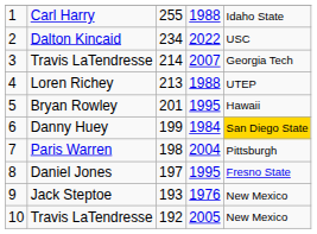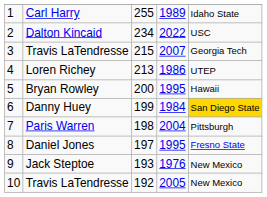 <table class="wikitable">
 <tr>
 </tr>
 <tr>
 <td>1</td>
 <td><a href='#'>Carl Harry</a></td>
 <td>255</td>
-<td><a href='#'>1988</a></td>
+<td><a href='#'>1989</a></td>
 <td style="font-size:80%;">Idaho State</td>
 </tr>
 <tr>
 <td>2</td>
 <td><a href='#'>Dalton Kincaid</a></td>
 <td>234</td>
 <td><a href='#'>2022</a></td>
 <td style="font-size:80%;">USC</td>
 </tr>
 <tr>
 <td>3</td>
 <td>Travis LaTendresse</td>
-<td>214</td>
+<td>215</td>
 <td><a href='#'>2007</a></td>
 <td style="font-size:80%;">Georgia Tech</td>
 </tr>
 <tr>
 <td>4</td>
 <td>Loren Richey</td>
 <td>213</td>
-<td><a href='#'>1988</a></td>
+<td><a href='#'>1986</a></td>
 <td style="font-size:80%;">UTEP</td>
 </tr>
 <tr>
 <td>5</td>
 <td>Bryan Rowley</td>
-<td>201</td>
+<td>200</td>
 <td><a href='#'>1995</a></td>
 <td style="font-size:80%;">Hawaii</td>
 </tr>
 <tr>
 <td>6</td>
 <td>Danny Huey</td>
 <td>199</td>
 <td><a href='#'>1984</a></td>
 <td style="background: gold; font-size:80%;">San Diego State</td>
 </tr>
 <tr>
 <td>7</td>
 <td><a href='#'>Paris Warren</a></td>
 <td>198</td>
 <td><a href='#'>2004</a></td>
 <td style="font-size:80%;">Pittsburgh</td>
 </tr>
 <tr>
 <td>8</td>
 <td>Daniel Jones</td>
 <td>197</td>
 <td><a href='#'>1995</a></td>
 <td style="font-size:80%;"><a href='#'>Fresno State</a></td>
 </tr>
 <tr>
 <td>9</td>
 <td>Jack Steptoe</td>
 <td>193</td>
 <td><a href='#'>1976</a></td>
 <td style="font-size:80%;">New Mexico</td>
 </tr>
 <tr>
 <td>10</td>
 <td>Travis LaTendresse</td>
 <td>192</td>
 <td><a href='#'>2005</a></td>
 <td style="font-size:80%;">New Mexico</td>
 </tr>
 </table>
